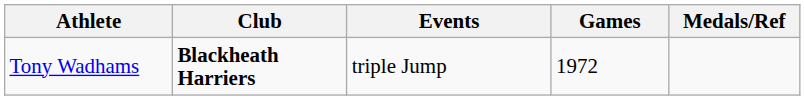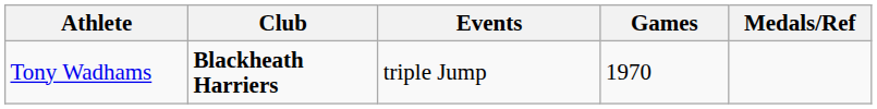 <table class="wikitable">
 <tr>
 <th width=150>Athlete</th>
 <th width=150>Club</th>
 <th width=200>Events</th>
 <th width=100>Games</th>
 <th width=100>Medals/Ref</th>
 </tr>
 <tr>
 <td><a href='#'>Tony Wadhams</a></td>
 <td><strong>Blackheath Harriers</strong></td>
 <td>triple Jump</td>
-<td>1972</td>
+<td>1970</td>
 </tr>
 </table>
